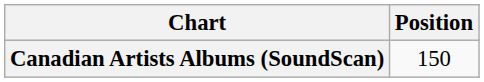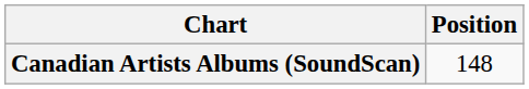 <table class="wikitable plainrowheaders" style="text-align:center">
 <tr>
 <th scope="col">Chart</th>
 <th scope="col">Position</th>
 </tr>
 <tr>
 <th scope="row">Canadian Artists Albums (SoundScan)</th>
-<td>150</td>
+<td>148</td>
 </tr>
 </table>
